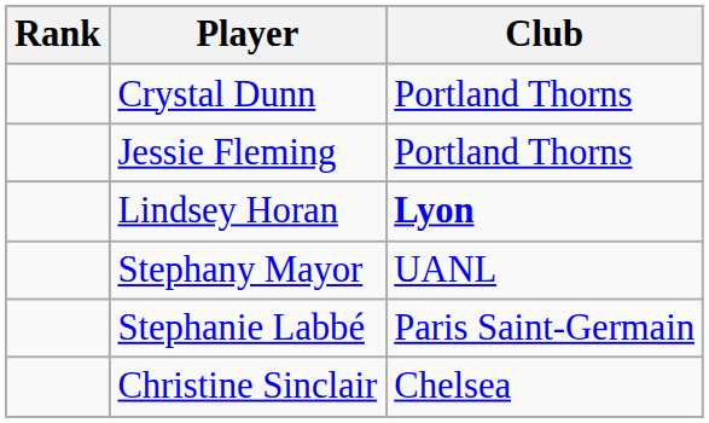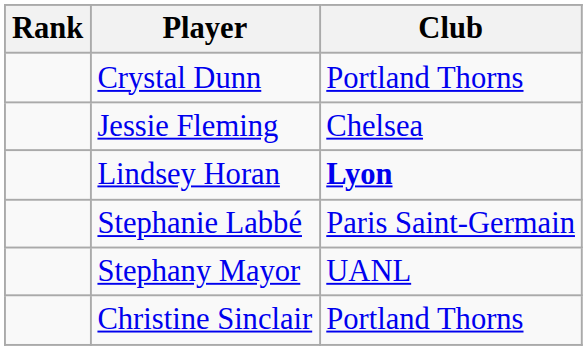 <table class="wikitable">
 <tr>
 <th>Rank</th>
 <th>Player</th>
 <th>Club</th>
 </tr>
 <tr>
 <td></td>
 <td> <a href='#'>Crystal Dunn</a></td>
 <td> <a href='#'>Portland Thorns</a></td>
 </tr>
 <tr>
 <td></td>
 <td> <a href='#'>Jessie Fleming</a></td>
-<td> <a href='#'>Portland Thorns</a></td>
+<td> <a href='#'>Chelsea</a></td>
 </tr>
 <tr>
 <td></td>
 <td> <a href='#'>Lindsey Horan</a></td>
 <td><strong> <a href='#'>Lyon</a></strong></td>
 </tr>
 <tr>
 <td></td>
+<td> <a href='#'>Stephanie Labbé</a></td>
+<td> <a href='#'>Paris Saint-Germain</a></td>
+</tr>
+<tr>
+<td></td>
 <td> <a href='#'>Stephany Mayor</a></td>
 <td> <a href='#'>UANL</a></td>
 </tr>
 <tr>
 <td></td>
-<td> <a href='#'>Stephanie Labbé</a></td>
-<td> <a href='#'>Paris Saint-Germain</a></td>
-</tr>
-<tr>
-<td></td>
 <td> <a href='#'>Christine Sinclair</a></td>
-<td> <a href='#'>Chelsea</a></td>
+<td> <a href='#'>Portland Thorns</a></td>
 </tr>
 </table>
